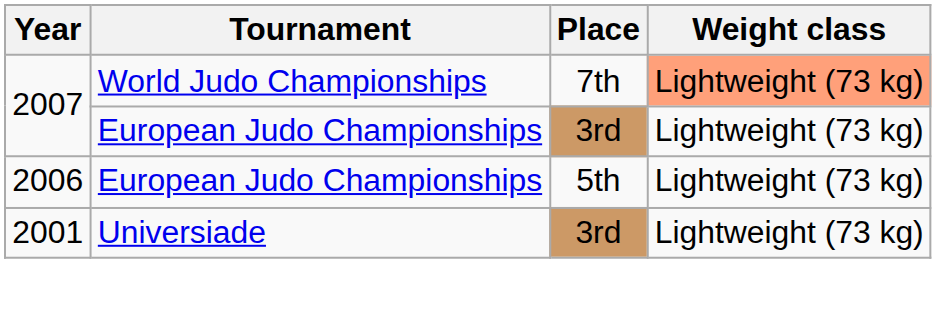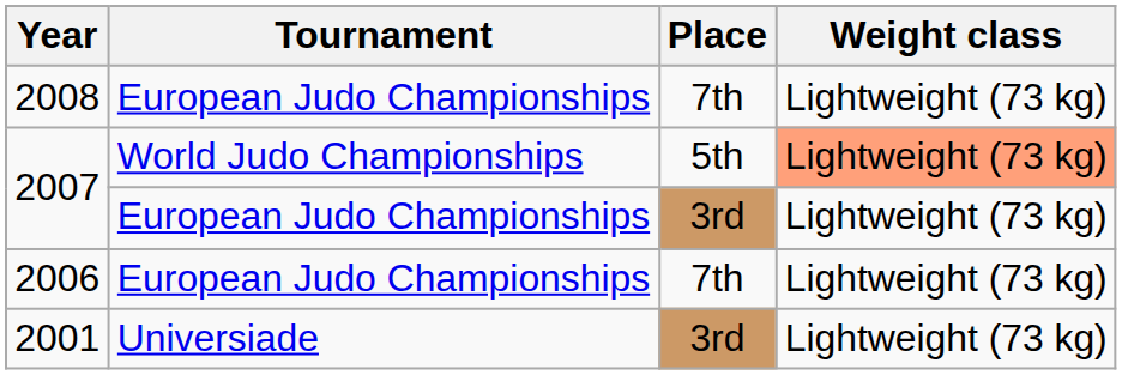 <table class=wikitable>
 <tr>
 <th>Year</th>
 <th>Tournament</th>
 <th>Place</th>
 <th>Weight class</th>
 </tr>
 <tr>
+<td>2008</td>
+<td><a href='#'>European Judo Championships</a></td>
+<td align="center">7th</td>
+<td>Lightweight (73 kg)</td>
+</tr>
+<tr>
 <td rowspan=2>2007</td>
 <td><a href='#'>World Judo Championships</a></td>
-<td align="center">7th</td>
+<td align="center">5th</td>
 <td style="background: lightsalmon;">Lightweight (73 kg)</td>
 </tr>
 <tr>
 <td><a href='#'>European Judo Championships</a></td>
 <td bgcolor="cc9966" align="center">3rd</td>
 <td>Lightweight (73 kg)</td>
 </tr>
 <tr>
 <td>2006</td>
 <td><a href='#'>European Judo Championships</a></td>
-<td align="center">5th</td>
+<td align="center">7th</td>
 <td>Lightweight (73 kg)</td>
 </tr>
 <tr>
 <td>2001</td>
 <td><a href='#'>Universiade</a></td>
 <td bgcolor="cc9966" align="center">3rd</td>
 <td>Lightweight (73 kg)</td>
 </tr>
 </table>
